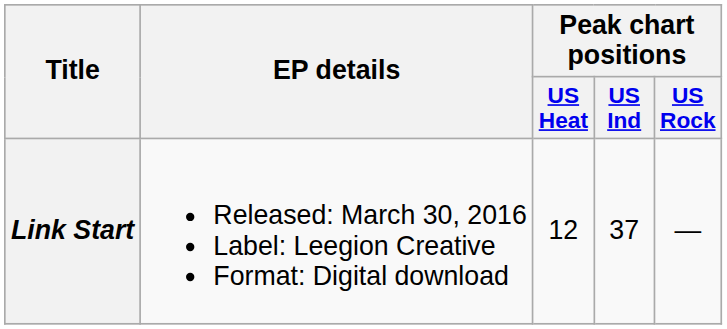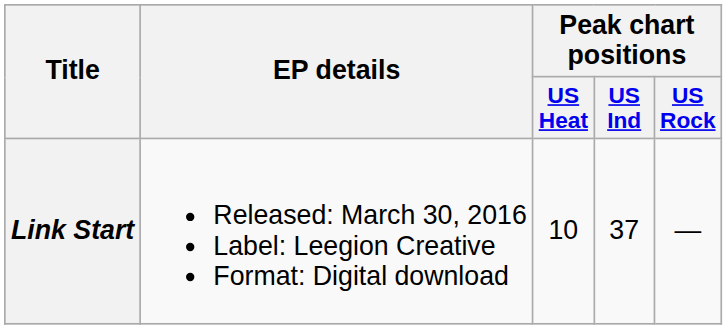 <table class="wikitable plainrowheaders">
 <tr>
 <th scope="col" rowspan="2">Title</th>
 <th scope="col" rowspan="2">EP details</th>
 <th scope="col" colspan="3">Peak chart positions</th>
 </tr>
 <tr>
 <th scope="col" style="width:30px;font-size:85%"><a href='#'>US <br>Heat</a><br></th>
 <th scope="col" style="width:30px;font-size:85%"><a href='#'>US <br>Ind</a><br></th>
 <th scope="col" style="width:30px;font-size:85%"><a href='#'>US <br>Rock</a><br></th>
 </tr>
 <tr>
 <th scope="row"><em>Link Start</em></th>
 <td><br><ul><li>Released: March 30, 2016</li><li>Label: Leegion Creative</li><li>Format: Digital download</li></ul></td>
-<td align="center">12</td>
+<td align="center">10</td>
 <td align="center">37</td>
 <td align="center">—</td>
 </tr>
 </table>
